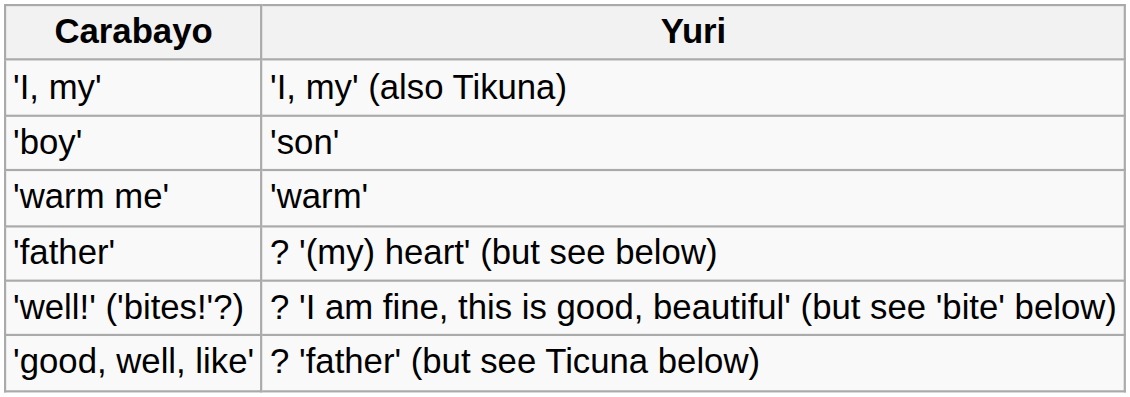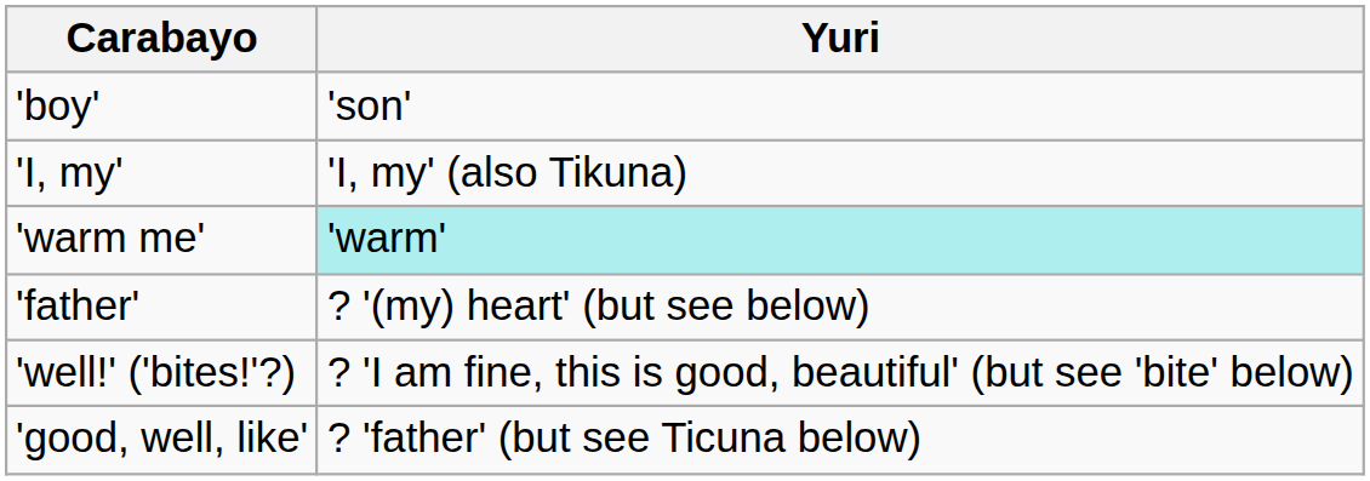 <table class=wikitable>
 <tr>
 <th>Carabayo</th>
 <th>Yuri</th>
 </tr>
 <tr>
+<td> 'boy'</td>
+<td> 'son'</td>
+</tr>
+<tr>
 <td> 'I, my'</td>
 <td> 'I, my' (also Tikuna)</td>
 </tr>
 <tr>
-<td> 'boy'</td>
-<td> 'son'</td>
-</tr>
-<tr>
 <td> 'warm me'</td>
-<td> 'warm'</td>
+<td style="background: paleturquoise;"> 'warm'</td>
 </tr>
 <tr>
 <td> 'father'</td>
 <td>?  '(my) heart' (but see below)</td>
 </tr>
 <tr>
 <td> 'well!' ('bites!'?)</td>
 <td>?  'I am fine, this is good, beautiful' (but see 'bite' below)</td>
 </tr>
 <tr>
 <td> 'good, well, like'</td>
 <td>?  'father' (but see Ticuna below)</td>
 </tr>
 </table>
